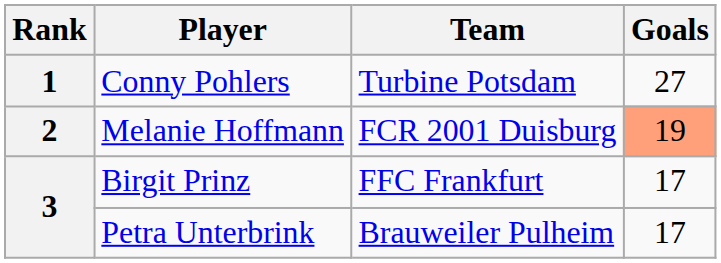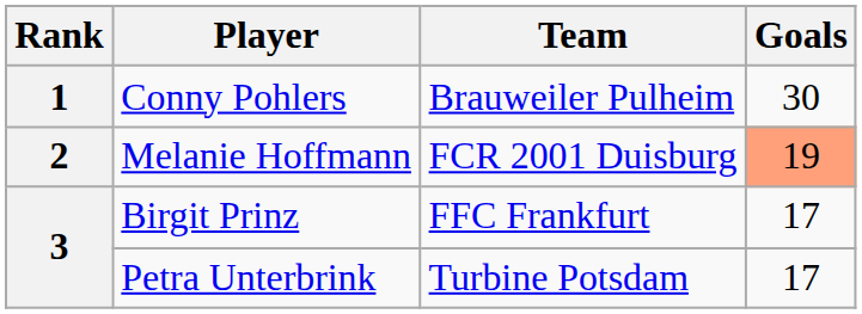 <table class="wikitable">
 <tr>
 <th>Rank</th>
 <th>Player</th>
 <th>Team</th>
 <th>Goals</th>
 </tr>
 <tr>
 <th align=center>1</th>
 <td align="left"> <a href='#'>Conny Pohlers</a></td>
-<td><a href='#'>Turbine Potsdam</a></td>
-<td align="center">27</td>
+<td><a href='#'>Brauweiler Pulheim</a></td>
+<td align="center">30</td>
 </tr>
 <tr>
 <th align=center>2</th>
 <td align="left"> <a href='#'>Melanie Hoffmann</a></td>
 <td><a href='#'>FCR 2001 Duisburg</a></td>
 <td align="center" style="background: lightsalmon;">19</td>
 </tr>
 <tr>
 <th align=center rowspan=2>3</th>
 <td align="left"> <a href='#'>Birgit Prinz</a></td>
 <td><a href='#'>FFC Frankfurt</a></td>
 <td align="center">17</td>
 </tr>
 <tr>
 <td align="left"> <a href='#'>Petra Unterbrink</a></td>
-<td><a href='#'>Brauweiler Pulheim</a></td>
+<td><a href='#'>Turbine Potsdam</a></td>
 <td align="center">17</td>
 </tr>
 </table>
